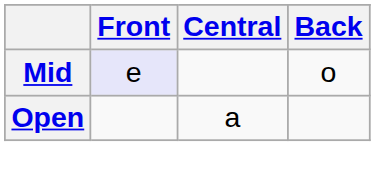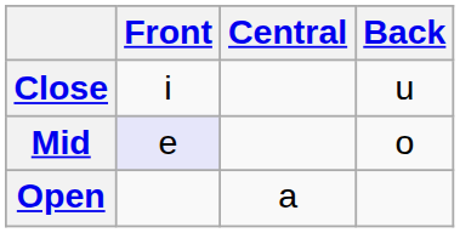 <table class="wikitable">
 <tr>
 <th></th>
 <th><a href='#'>Front</a></th>
 <th><a href='#'>Central</a></th>
 <th><a href='#'>Back</a></th>
+</tr>
+<tr align="center">
+<th><a href='#'>Close</a></th>
+<td>i</td>
+<td></td>
+<td>u</td>
 </tr>
 <tr align="center">
 <th><a href='#'>Mid</a></th>
 <td style="background: lavender;">e</td>
 <td></td>
 <td>o</td>
 </tr>
 <tr align="center">
 <th><a href='#'>Open</a></th>
 <td></td>
 <td>a</td>
 <td></td>
 </tr>
 </table>
